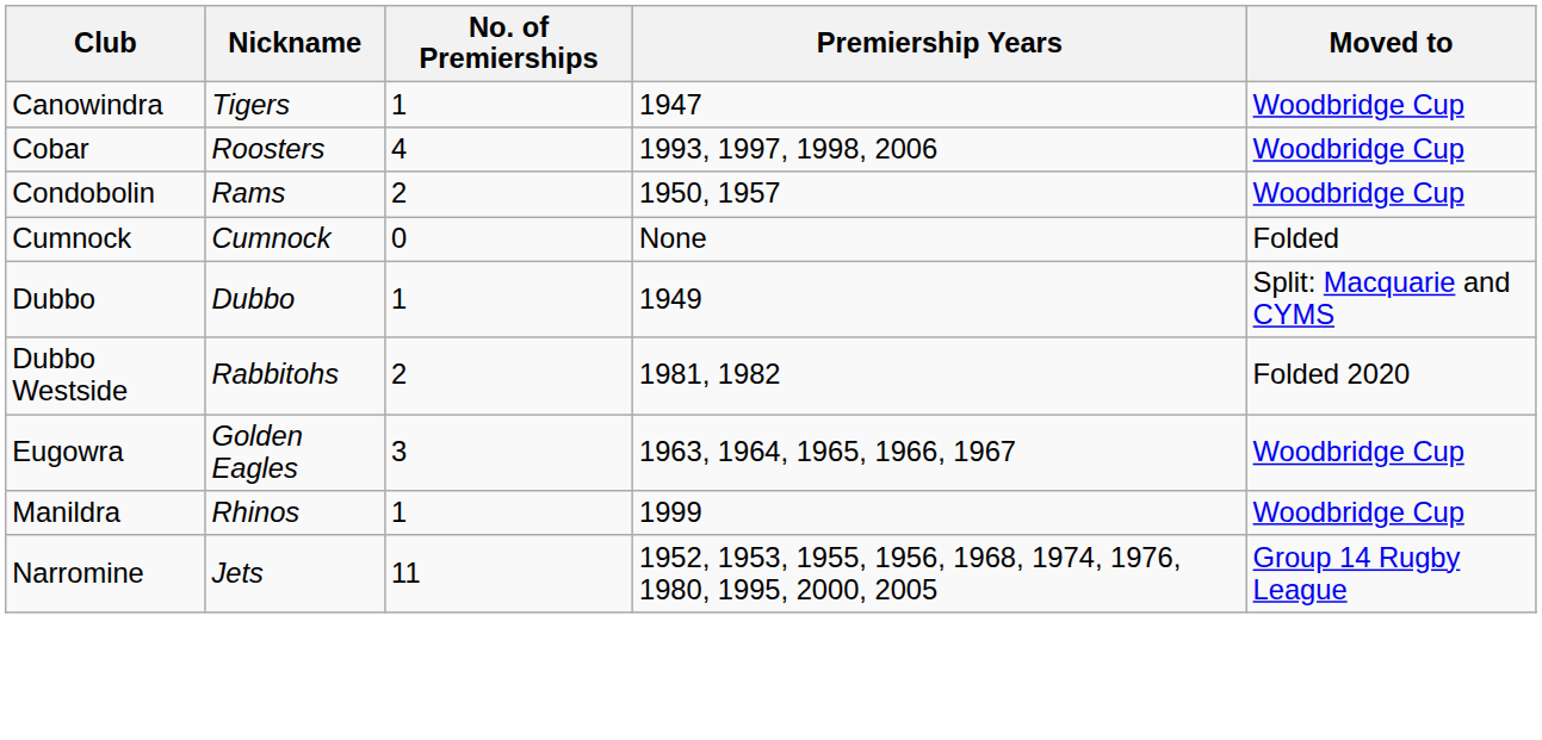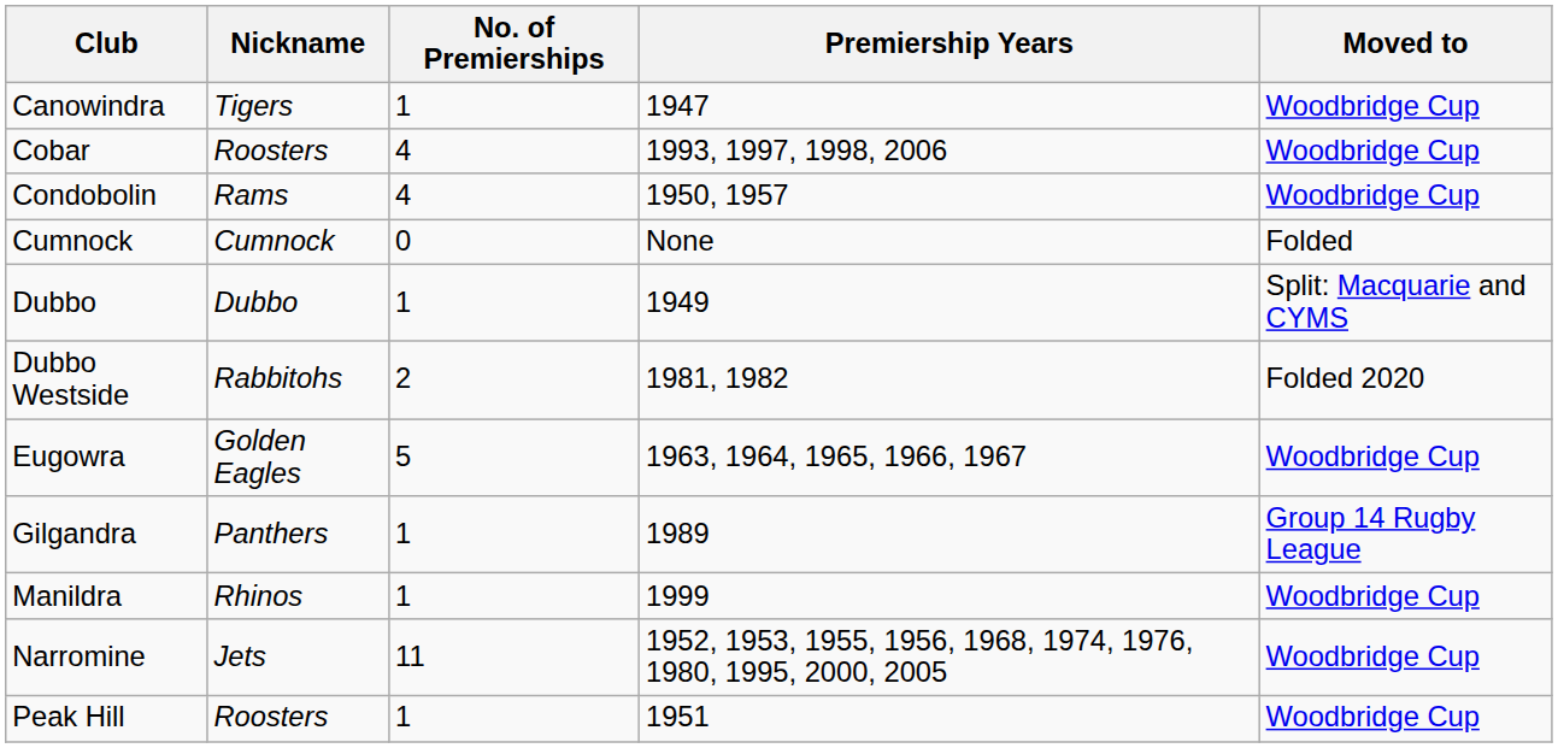 <table class="wikitable sortable">
 <tr>
 <th>Club</th>
 <th>Nickname</th>
 <th>No. of Premierships</th>
 <th>Premiership Years</th>
 <th>Moved to</th>
 </tr>
 <tr>
 <td> Canowindra</td>
 <td><em>Tigers</em></td>
 <td>1</td>
 <td>1947</td>
 <td><a href='#'>Woodbridge Cup</a></td>
 </tr>
 <tr>
 <td> Cobar</td>
 <td><em>Roosters</em></td>
 <td>4</td>
 <td>1993, 1997, 1998, 2006</td>
 <td><a href='#'>Woodbridge Cup</a></td>
 </tr>
 <tr>
 <td> Condobolin</td>
 <td><em>Rams</em></td>
-<td>2</td>
+<td>4</td>
 <td>1950, 1957</td>
 <td><a href='#'>Woodbridge Cup</a></td>
 </tr>
 <tr>
 <td> Cumnock</td>
 <td><em>Cumnock</em></td>
 <td>0</td>
 <td>None</td>
 <td>Folded</td>
 </tr>
 <tr>
 <td> Dubbo</td>
 <td><em>Dubbo</em></td>
 <td>1</td>
 <td>1949</td>
 <td>Split: <a href='#'>Macquarie</a> and <a href='#'>CYMS</a></td>
 </tr>
 <tr>
 <td> Dubbo Westside</td>
 <td><em>Rabbitohs</em></td>
 <td>2</td>
 <td>1981, 1982</td>
 <td>Folded 2020</td>
 </tr>
 <tr>
 <td> Eugowra</td>
 <td><em>Golden Eagles</em></td>
-<td>3</td>
+<td>5</td>
 <td>1963, 1964, 1965, 1966, 1967</td>
 <td><a href='#'>Woodbridge Cup</a></td>
+</tr>
+<tr>
+<td> Gilgandra</td>
+<td><em>Panthers</em></td>
+<td>1</td>
+<td>1989</td>
+<td><a href='#'>Group 14 Rugby League</a></td>
 </tr>
 <tr>
 <td> Manildra</td>
 <td><em>Rhinos</em></td>
 <td>1</td>
 <td>1999</td>
 <td><a href='#'>Woodbridge Cup</a></td>
 </tr>
 <tr>
 <td> Narromine</td>
 <td><em>Jets</em></td>
 <td>11</td>
 <td>1952, 1953, 1955, 1956, 1968, 1974, 1976, 1980, 1995, 2000, 2005</td>
-<td><a href='#'>Group 14 Rugby League</a></td>
+<td><a href='#'>Woodbridge Cup</a></td>
+</tr>
+<tr>
+<td> Peak Hill</td>
+<td><em>Roosters</em></td>
+<td>1</td>
+<td>1951</td>
+<td><a href='#'>Woodbridge Cup</a></td>
 </tr>
 </table>
